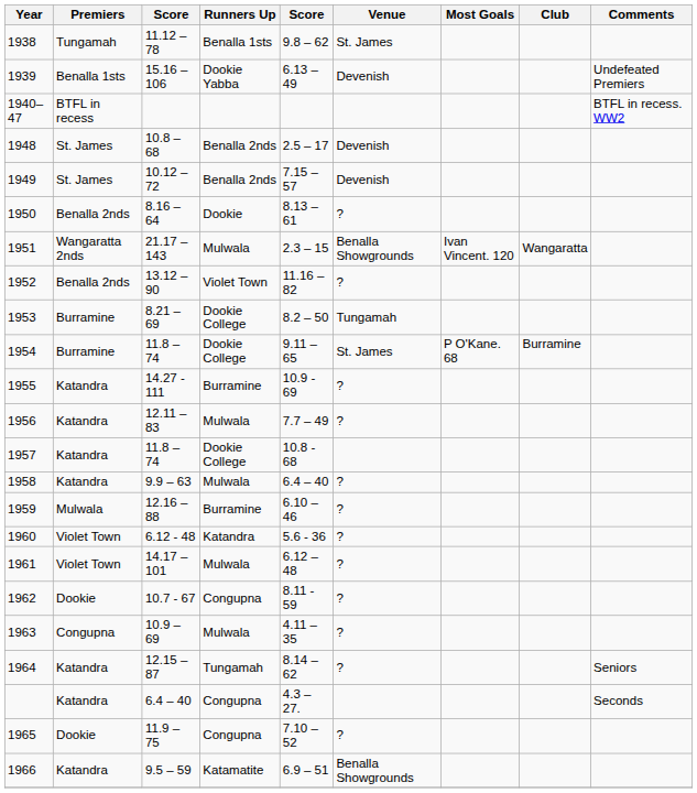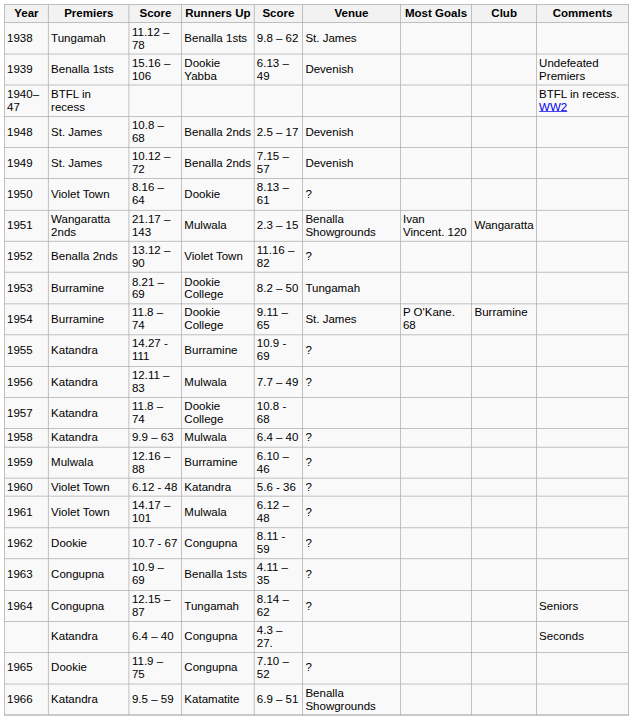 <table class="wikitable sortable">
 <tr>
 <th>Year</th>
 <th><span><strong>Premiers</strong></span></th>
 <th>Score</th>
 <th>Runners Up</th>
 <th>Score</th>
 <th>Venue</th>
 <th>Most Goals</th>
 <th>Club</th>
 <th>Comments</th>
 </tr>
 <tr>
 <td>1938</td>
 <td>Tungamah </td>
 <td>11.12 – 78</td>
 <td>Benalla 1sts</td>
 <td>9.8 – 62</td>
 <td>St. James</td>
 <td> </td>
 <td> </td>
 <td></td>
 </tr>
 <tr>
 <td>1939</td>
 <td>Benalla 1sts </td>
 <td>15.16 – 106</td>
 <td>Dookie Yabba</td>
 <td>6.13 – 49</td>
 <td>Devenish</td>
 <td></td>
 <td> </td>
 <td> Undefeated Premiers</td>
 </tr>
 <tr>
 <td>1940–47</td>
 <td>BTFL in recess </td>
 <td></td>
 <td></td>
 <td></td>
 <td></td>
 <td></td>
 <td></td>
 <td>BTFL in recess. <a href='#'>WW2</a></td>
 </tr>
 <tr>
 <td>1948</td>
 <td>St. James  </td>
 <td>10.8 – 68</td>
 <td>Benalla 2nds</td>
 <td>2.5 – 17</td>
 <td>Devenish</td>
 <td></td>
 <td> </td>
 <td></td>
 </tr>
 <tr>
 <td>1949</td>
 <td>St. James  </td>
 <td>10.12 – 72</td>
 <td>Benalla 2nds</td>
 <td>7.15 – 57</td>
 <td>Devenish</td>
 <td></td>
 <td> </td>
 <td></td>
 </tr>
 <tr>
 <td>1950</td>
-<td>Benalla 2nds  </td>
+<td>Violet Town</td>
 <td>8.16 – 64  </td>
 <td>Dookie</td>
 <td>8.13 – 61 </td>
 <td>? </td>
 <td></td>
 <td> </td>
 <td></td>
 </tr>
 <tr>
 <td>1951</td>
 <td>Wangaratta 2nds </td>
 <td>21.17 – 143</td>
 <td>Mulwala</td>
 <td>2.3 – 15</td>
 <td>Benalla Showgrounds</td>
 <td>Ivan Vincent. 120</td>
 <td>Wangaratta</td>
 <td></td>
 </tr>
 <tr>
 <td>1952</td>
 <td>Benalla 2nds </td>
 <td>13.12 – 90</td>
 <td>Violet Town</td>
 <td>11.16 – 82</td>
 <td>?</td>
 <td></td>
 <td> </td>
 <td></td>
 </tr>
 <tr>
 <td>1953</td>
 <td>Burramine </td>
 <td>8.21 – 69</td>
 <td>Dookie College</td>
 <td>8.2 – 50</td>
 <td>Tungamah</td>
 <td></td>
 <td></td>
 <td></td>
 </tr>
 <tr>
 <td>1954</td>
 <td>Burramine </td>
 <td>11.8 – 74</td>
 <td>Dookie College</td>
 <td>9.11 – 65</td>
 <td>St. James</td>
 <td>P O'Kane. 68</td>
 <td>Burramine  </td>
 <td></td>
 </tr>
 <tr>
 <td>1955</td>
 <td>Katandra </td>
 <td>14.27 - 111</td>
 <td>Burramine</td>
 <td>10.9 - 69</td>
 <td>?</td>
 <td></td>
 <td> </td>
 <td></td>
 </tr>
 <tr>
 <td>1956</td>
 <td>Katandra </td>
 <td>12.11 – 83</td>
 <td>Mulwala</td>
 <td>7.7 – 49</td>
 <td>?</td>
 <td></td>
 <td> </td>
 <td></td>
 </tr>
 <tr>
 <td>1957</td>
 <td>Katandra </td>
 <td>11.8 – 74</td>
 <td>Dookie College</td>
 <td>10.8 - 68</td>
 <td></td>
 <td></td>
 <td> </td>
 <td></td>
 </tr>
 <tr>
 <td>1958</td>
 <td>Katandra </td>
 <td>9.9 – 63</td>
 <td>Mulwala</td>
 <td>6.4 – 40</td>
 <td>?</td>
 <td></td>
 <td> </td>
 <td></td>
 </tr>
 <tr>
 <td>1959</td>
 <td>Mulwala </td>
 <td>12.16 – 88</td>
 <td>Burramine</td>
 <td>6.10 – 46</td>
 <td>?</td>
 <td></td>
 <td></td>
 <td></td>
 </tr>
 <tr>
 <td>1960</td>
 <td>Violet Town</td>
 <td>6.12 - 48</td>
 <td>Katandra</td>
 <td>5.6 - 36</td>
 <td>?</td>
 <td></td>
 <td> </td>
 <td></td>
 </tr>
 <tr>
 <td>1961</td>
 <td>Violet Town</td>
 <td>14.17 – 101</td>
 <td>Mulwala</td>
 <td>6.12 – 48</td>
 <td>?</td>
 <td></td>
 <td> </td>
 <td></td>
 </tr>
 <tr>
 <td>1962</td>
 <td>Dookie </td>
 <td>10.7 - 67</td>
 <td>Congupna</td>
 <td>8.11 - 59</td>
 <td>?</td>
 <td></td>
 <td> </td>
 <td></td>
 </tr>
 <tr>
 <td>1963</td>
 <td>Congupna </td>
 <td>10.9 – 69</td>
-<td>Mulwala</td>
+<td>Benalla 1sts</td>
 <td>4.11 – 35</td>
 <td>?</td>
 <td></td>
 <td> </td>
 <td></td>
 </tr>
 <tr>
 <td>1964</td>
-<td>Katandra </td>
+<td>Congupna </td>
 <td>12.15 – 87</td>
 <td>Tungamah</td>
 <td>8.14 – 62</td>
 <td>?</td>
 <td></td>
 <td></td>
 <td>Seniors</td>
 </tr>
 <tr>
 <td></td>
 <td>Katandra</td>
 <td>6.4 – 40</td>
 <td>Congupna</td>
 <td>4.3 – 27.</td>
 <td></td>
 <td></td>
 <td></td>
 <td>Seconds</td>
 </tr>
 <tr>
 <td>1965</td>
 <td>Dookie</td>
 <td>11.9 – 75</td>
 <td>Congupna</td>
 <td>7.10 – 52</td>
 <td>?</td>
 <td></td>
 <td></td>
 <td></td>
 </tr>
 <tr>
 <td>1966</td>
 <td>Katandra</td>
 <td>9.5 – 59</td>
 <td>Katamatite</td>
 <td>6.9 – 51</td>
 <td>Benalla Showgrounds</td>
 <td></td>
 <td> </td>
 <td></td>
 </tr>
 <tr>
 </tr>
 </table>
